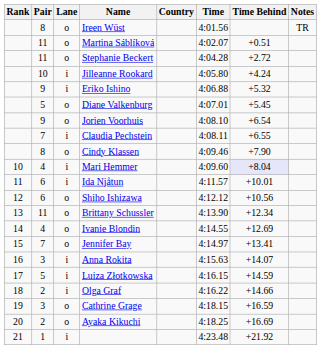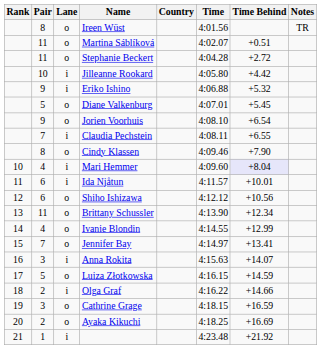 <table class="wikitable sortable" style="text-align:center">
 <tr>
 <th>Rank</th>
 <th>Pair</th>
 <th>Lane</th>
 <th>Name</th>
 <th>Country</th>
 <th>Time</th>
 <th>Time Behind</th>
 <th>Notes</th>
 </tr>
 <tr>
 <td></td>
 <td>8</td>
 <td>o</td>
 <td align="left"><a href='#'>Ireen Wüst</a></td>
 <td align="left"></td>
 <td>4:01.56</td>
 <td></td>
 <td>TR</td>
 </tr>
 <tr>
 <td></td>
 <td>11</td>
 <td>o</td>
 <td align="left"><a href='#'>Martina Sáblíková</a></td>
 <td align="left"></td>
 <td>4:02.07</td>
 <td>+0.51</td>
 <td></td>
 </tr>
 <tr>
 <td></td>
 <td>11</td>
 <td>o</td>
 <td align="left"><a href='#'>Stephanie Beckert</a></td>
 <td align="left"></td>
 <td>4:04.28</td>
 <td>+2.72</td>
 <td></td>
 </tr>
 <tr>
 <td></td>
 <td>10</td>
 <td>i</td>
 <td align="left"><a href='#'>Jilleanne Rookard</a></td>
 <td align="left"></td>
 <td>4:05.80</td>
-<td>+4.24</td>
+<td>+4.42</td>
 <td></td>
 </tr>
 <tr>
 <td></td>
 <td>9</td>
 <td>i</td>
 <td align="left"><a href='#'>Eriko Ishino</a></td>
 <td align="left"></td>
 <td>4:06.88</td>
 <td>+5.32</td>
 <td></td>
 </tr>
 <tr>
 <td></td>
 <td>5</td>
 <td>o</td>
 <td align="left"><a href='#'>Diane Valkenburg</a></td>
 <td align="left"></td>
 <td>4:07.01</td>
 <td>+5.45</td>
 <td></td>
 </tr>
 <tr>
 <td></td>
 <td>9</td>
 <td>o</td>
 <td align="left"><a href='#'>Jorien Voorhuis</a></td>
 <td align="left"></td>
 <td>4:08.10</td>
 <td>+6.54</td>
 <td></td>
 </tr>
 <tr>
 <td></td>
 <td>7</td>
 <td>i</td>
 <td align="left"><a href='#'>Claudia Pechstein</a></td>
 <td align="left"></td>
 <td>4:08.11</td>
 <td>+6.55</td>
 <td></td>
 </tr>
 <tr>
 <td></td>
 <td>8</td>
 <td>o</td>
 <td align="left"><a href='#'>Cindy Klassen</a></td>
 <td align="left"></td>
 <td>4:09.46</td>
 <td>+7.90</td>
 <td></td>
 </tr>
 <tr>
 <td>10</td>
 <td>4</td>
 <td>i</td>
 <td align="left"><a href='#'>Mari Hemmer</a></td>
 <td align="left"></td>
 <td>4:09.60</td>
 <td style="background: lavender;">+8.04</td>
 <td></td>
 </tr>
 <tr>
 <td>11</td>
 <td>6</td>
 <td>i</td>
 <td align="left"><a href='#'>Ida Njåtun</a></td>
 <td align="left"></td>
 <td>4:11.57</td>
 <td>+10.01</td>
 <td></td>
 </tr>
 <tr>
 <td>12</td>
 <td>6</td>
 <td>o</td>
 <td align="left"><a href='#'>Shiho Ishizawa</a></td>
 <td align="left"></td>
 <td>4:12.12</td>
 <td>+10.56</td>
 <td></td>
 </tr>
 <tr>
 <td>13</td>
 <td>11</td>
 <td>o</td>
 <td align="left"><a href='#'>Brittany Schussler</a></td>
 <td align="left"></td>
 <td>4:13.90</td>
 <td>+12.34</td>
 <td></td>
 </tr>
 <tr>
 <td>14</td>
 <td>4</td>
 <td>o</td>
 <td align="left"><a href='#'>Ivanie Blondin</a></td>
 <td align="left"></td>
 <td>4:14.55</td>
-<td>+12.69</td>
+<td>+12.99</td>
 <td></td>
 </tr>
 <tr>
 <td>15</td>
 <td>7</td>
 <td>o</td>
 <td align="left"><a href='#'>Jennifer Bay</a></td>
 <td align="left"></td>
 <td>4:14.97</td>
 <td>+13.41</td>
 <td></td>
 </tr>
 <tr>
 <td>16</td>
 <td>3</td>
 <td>i</td>
 <td align="left"><a href='#'>Anna Rokita</a></td>
 <td align="left"></td>
 <td>4:15.63</td>
 <td>+14.07</td>
 <td></td>
 </tr>
 <tr>
 <td>17</td>
 <td>5</td>
-<td>i</td>
+<td>o</td>
 <td align="left"><a href='#'>Luiza Złotkowska</a></td>
 <td align="left"></td>
 <td>4:16.15</td>
 <td>+14.59</td>
 <td></td>
 </tr>
 <tr>
 <td>18</td>
 <td>2</td>
 <td>i</td>
 <td align="left"><a href='#'>Olga Graf</a></td>
 <td align="left"></td>
 <td>4:16.22</td>
 <td>+14.66</td>
 <td></td>
 </tr>
 <tr>
 <td>19</td>
 <td>3</td>
 <td>o</td>
 <td align="left"><a href='#'>Cathrine Grage</a></td>
 <td align="left"></td>
 <td>4:18.15</td>
 <td>+16.59</td>
 <td></td>
 </tr>
 <tr>
 <td>20</td>
 <td>2</td>
 <td>o</td>
 <td align="left"><a href='#'>Ayaka Kikuchi</a></td>
 <td align="left"></td>
 <td>4:18.25</td>
 <td>+16.69</td>
 <td></td>
 </tr>
 <tr>
 <td>21</td>
 <td>1</td>
 <td>i</td>
 <td align="left"></td>
 <td align="left"></td>
 <td>4:23.48</td>
 <td>+21.92</td>
 <td></td>
 </tr>
 </table>
